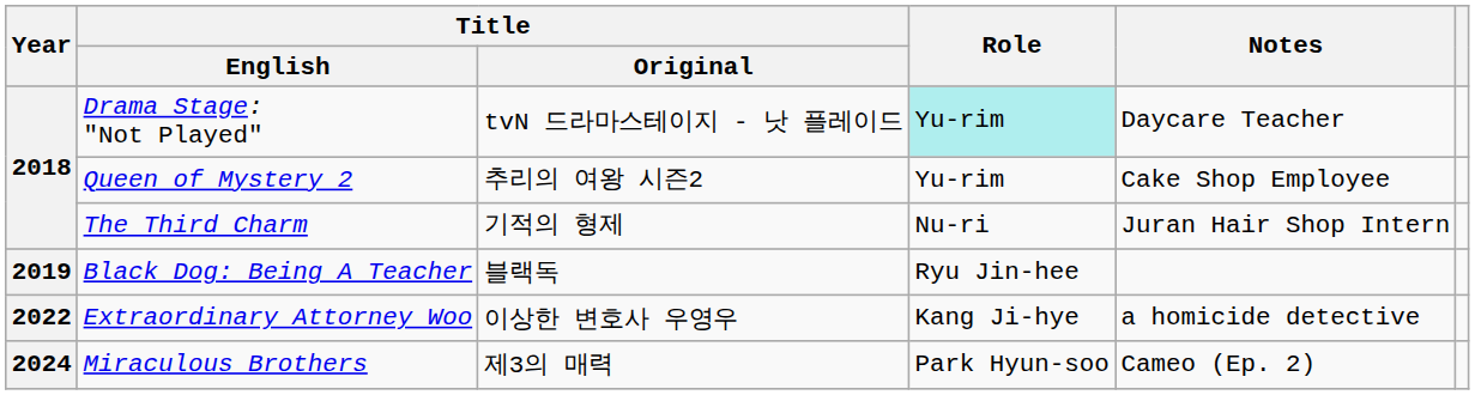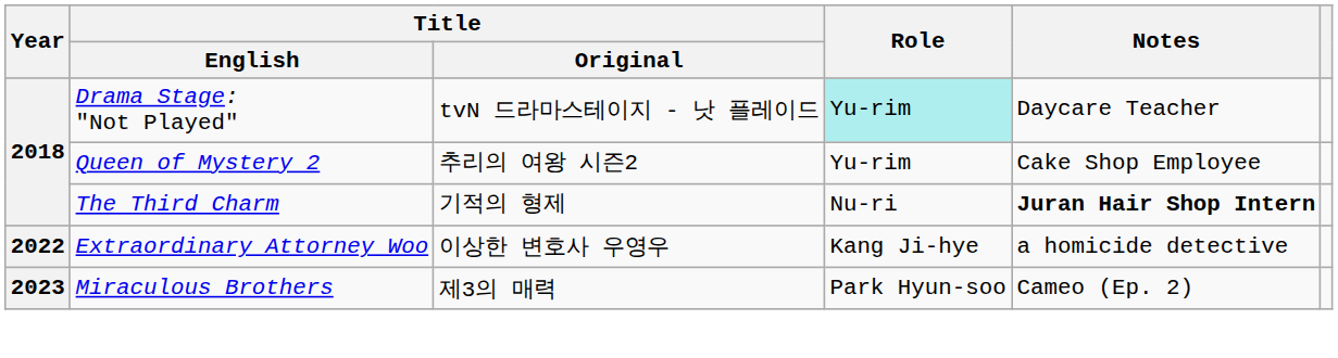 <table class="wikitable sortable plainrowheaders">
 <tr>
 <th rowspan="2" scope="col">Year</th>
 <th colspan="2" scope="col">Title</th>
 <th rowspan="2" scope="col">Role</th>
 <th rowspan="2" scope="col">Notes</th>
 <th rowspan="2" scope="col" class="unsortable"></th>
 </tr>
 <tr>
 <th scope="col">English</th>
 <th scope="col">Original</th>
 </tr>
 <tr>
 <th rowspan="3" scope="row">2018</th>
 <td><em><a href='#'>Drama Stage</a>:</em><br>"Not Played"</td>
 <td>tvN 드라마스테이지 - 낫 플레이드</td>
 <td style="background: paleturquoise;">Yu-rim</td>
 <td>Daycare Teacher</td>
 <td></td>
 </tr>
 <tr>
 <td><em><a href='#'>Queen of Mystery 2</a></em></td>
 <td>추리의 여왕 시즌2</td>
 <td>Yu-rim</td>
 <td>Cake Shop Employee</td>
 <td></td>
 </tr>
 <tr>
 <td><em><a href='#'>The Third Charm</a></em></td>
 <td>기적의 형제</td>
 <td>Nu-ri</td>
-<td>Juran Hair Shop Intern</td>
-<td></td>
-</tr>
-<tr>
-<th scope="row">2019</th>
-<td><em><a href='#'>Black Dog: Being A Teacher</a></em></td>
-<td>블랙독</td>
-<td>Ryu Jin-hee</td>
-<td></td>
+<td><strong>Juran Hair Shop Intern</strong></td>
 <td></td>
 </tr>
 <tr>
 <th scope="row">2022</th>
 <td><em><a href='#'>Extraordinary Attorney Woo</a></em></td>
 <td>이상한 변호사 우영우</td>
 <td>Kang Ji-hye</td>
 <td>a homicide detective</td>
 <td></td>
 </tr>
 <tr>
-<th scope="row">2024</th>
+<th scope="row">2023</th>
 <td><em><a href='#'>Miraculous Brothers</a></em></td>
 <td>제3의 매력</td>
 <td>Park Hyun-soo</td>
 <td>Cameo (Ep. 2)</td>
 <td></td>
 </tr>
 </table>
